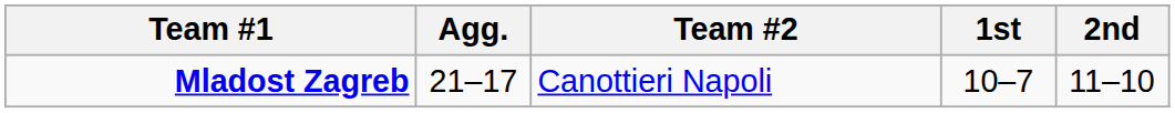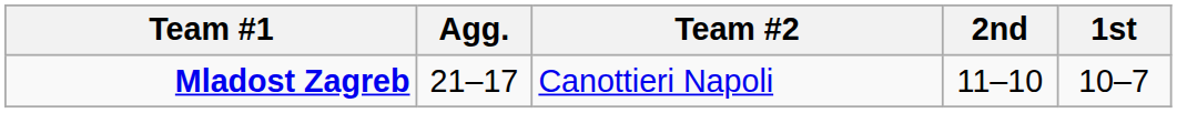 <table class=wikitable style="text-align:center">
 <tr>
 <th width=200>Team #1</th>
 <th width=50>Agg.</th>
 <th width=200>Team #2</th>
+<th width=50>2nd</th>
 <th width=50>1st</th>
-<th width=50>2nd</th>
 </tr>
 <tr>
 <td align=right><strong><a href='#'>Mladost Zagreb</a></strong> </td>
 <td>21–17</td>
 <td align=left> <a href='#'>Canottieri Napoli</a></td>
+<td align=center>11–10</td>
 <td align=center>10–7</td>
-<td align=center>11–10</td>
 </tr>
 </table>
